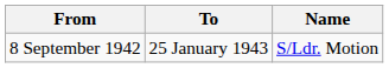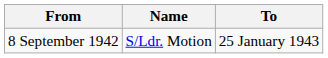 <table class="wikitable">
 <tr>
 <th>From</th>
+<th>Name</th>
 <th>To</th>
-<th>Name</th>
 </tr>
 <tr>
 <td>8 September 1942</td>
+<td><a href='#'>S/Ldr.</a> Motion</td>
 <td>25 January 1943</td>
-<td><a href='#'>S/Ldr.</a> Motion</td>
 </tr>
 </table>
